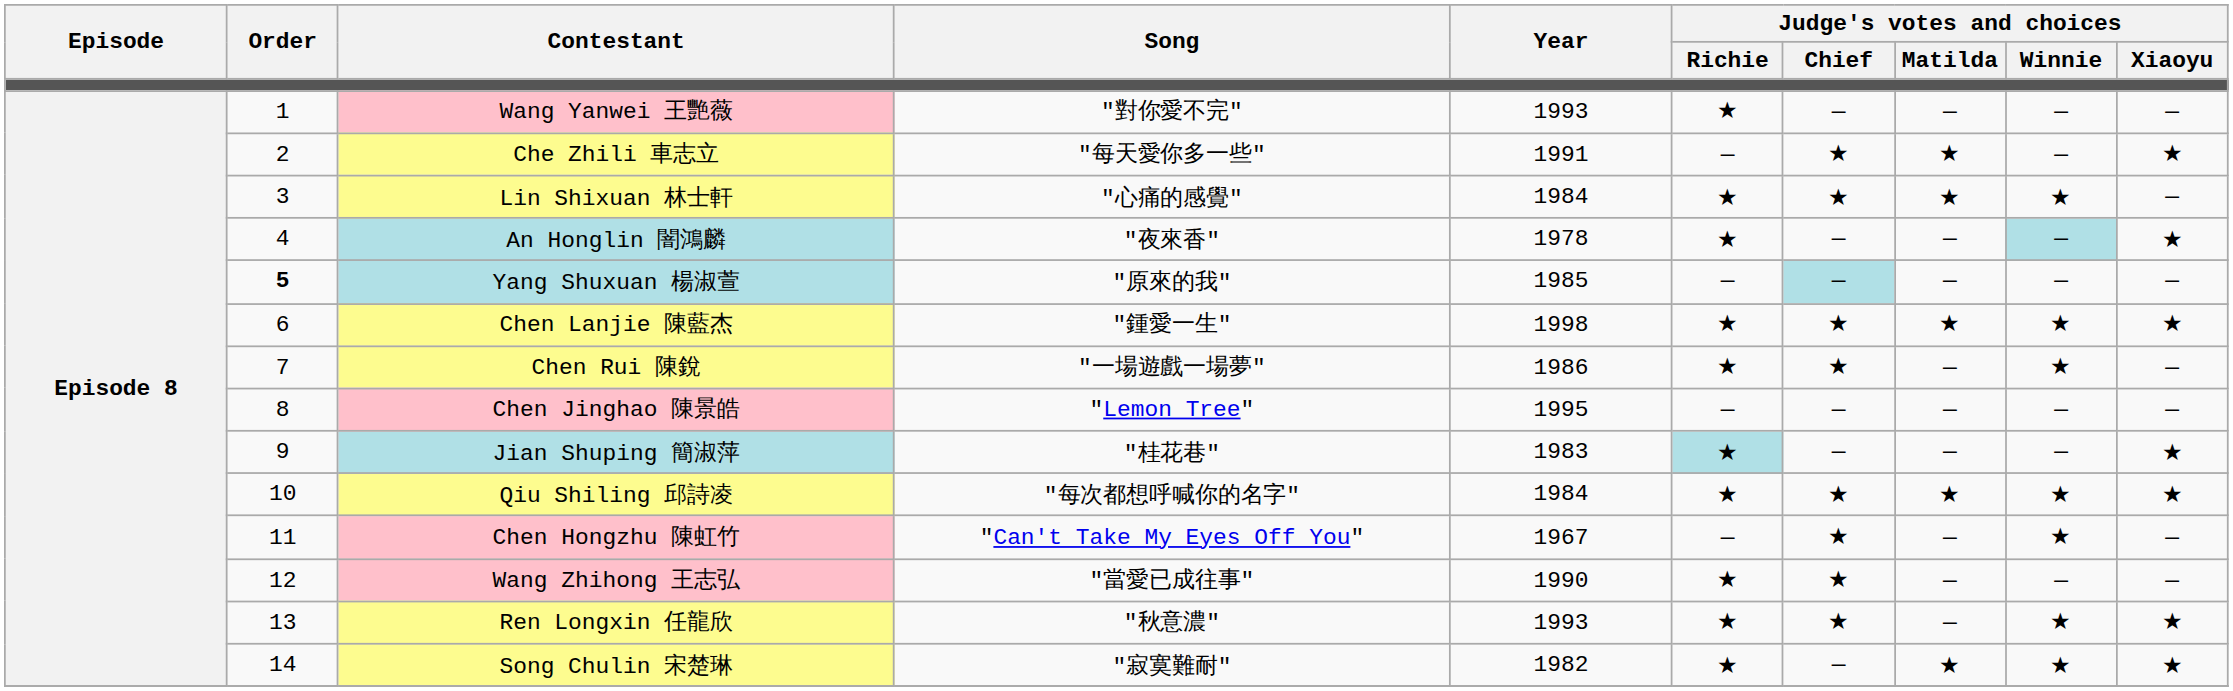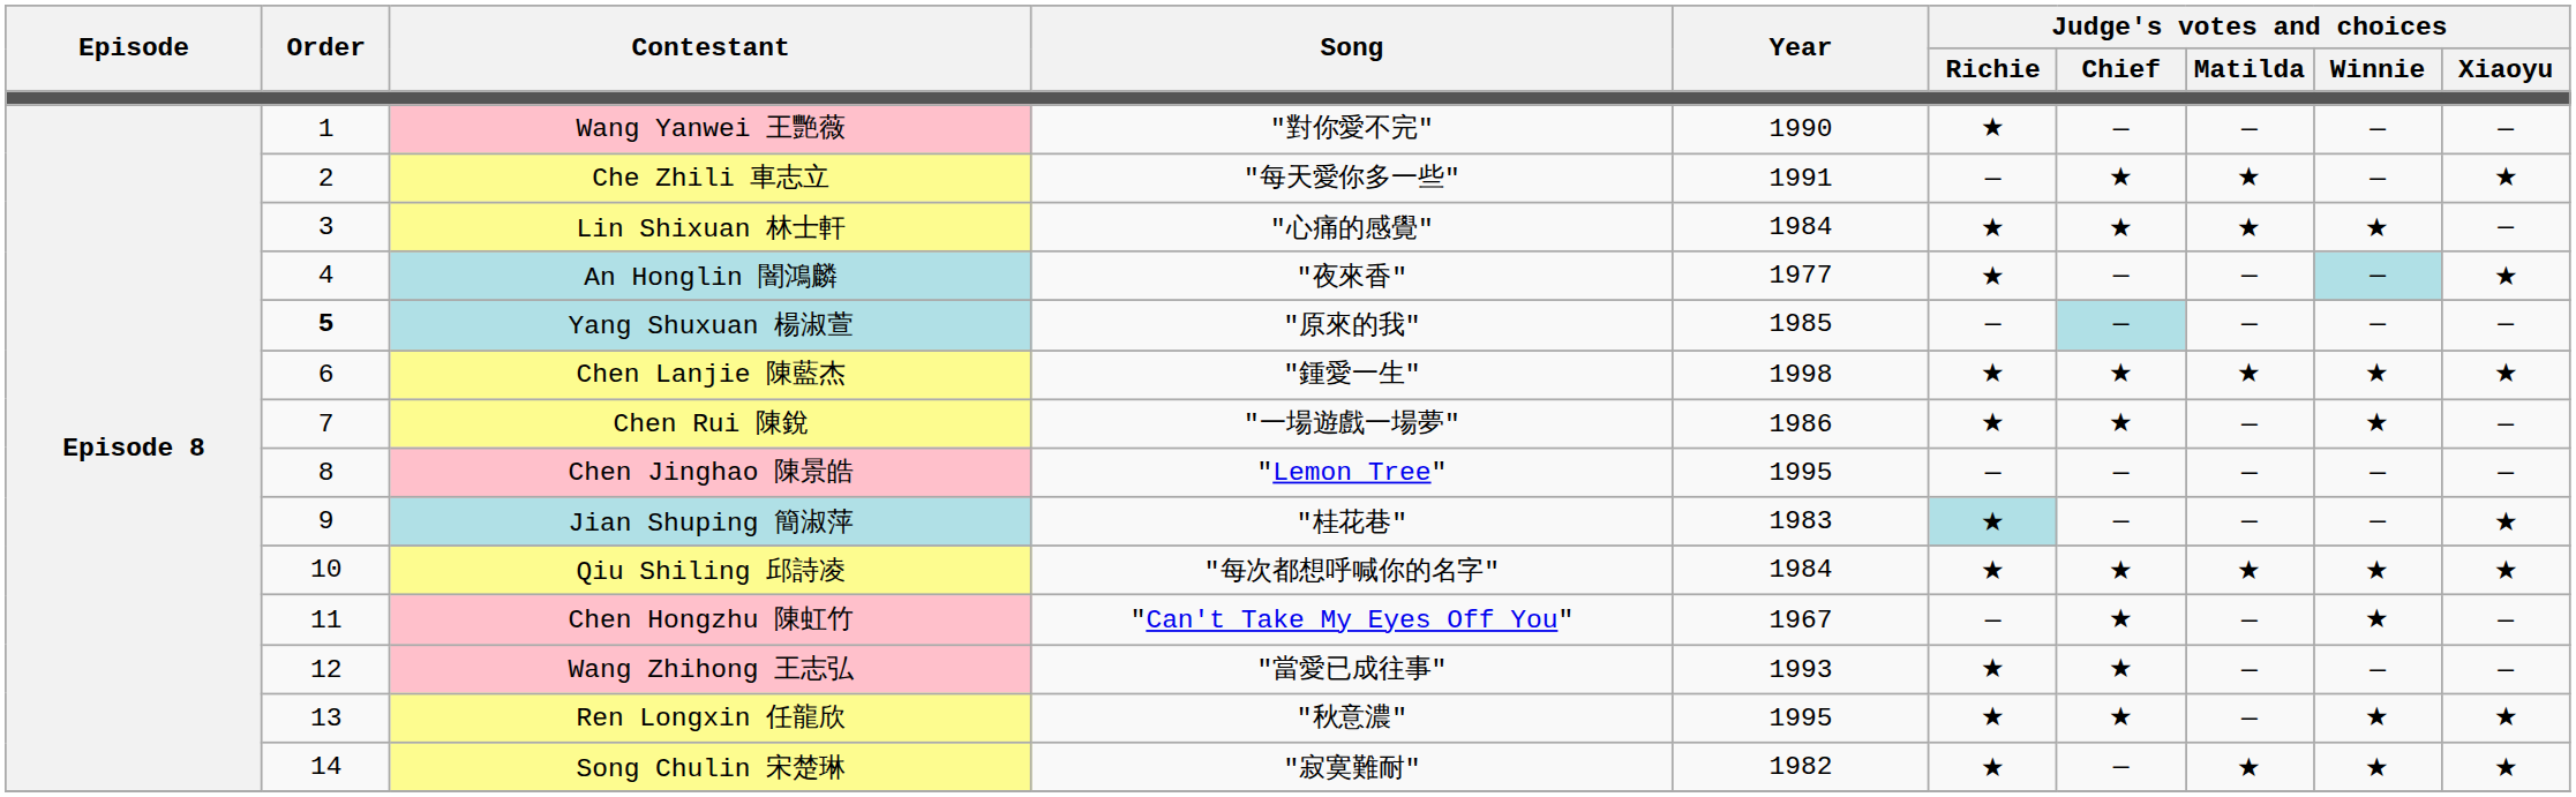 <table class="wikitable" style="text-align: center; width:100%;">
 <tr>
 <th rowspan="2" style="width:10%;">Episode</th>
 <th rowspan="2" style="width:5%;">Order</th>
 <th rowspan="2" style="width:25%;">Contestant</th>
 <th rowspan="2" style="width:25%;">Song</th>
 <th rowspan="2" style="width:10%;">Year</th>
 <th scope="col" colspan="5">Judge's votes and choices</th>
 </tr>
 <tr>
 <th style="width:5%;">Richie</th>
 <th style="width:5%;">Chief</th>
 <th style="width:5%;">Matilda</th>
 <th style="width:5%;">Winnie</th>
 <th style="width:5%;">Xiaoyu</th>
 </tr>
 <tr>
 <td colspan="11" style="background:#555;"></td>
 </tr>
 <tr>
 <th rowspan="14">Episode 8<br><small></small></th>
 <td>1</td>
 <td style="background:pink;">Wang Yanwei 王艷薇</td>
 <td>"對你愛不完"</td>
-<td>1993</td>
+<td>1990</td>
 <td>★</td>
 <td>—</td>
 <td>—</td>
 <td>—</td>
 <td>—</td>
 </tr>
 <tr>
 <td>2</td>
 <td style="background:#fdfc8f;">Che Zhili 車志立</td>
 <td>"每天愛你多一些"</td>
 <td>1991</td>
 <td>—</td>
 <td>★</td>
 <td>★</td>
 <td>—</td>
 <td>★</td>
 </tr>
 <tr>
 <td>3</td>
 <td style="background:#fdfc8f;">Lin Shixuan 林士軒</td>
 <td>"心痛的感覺"</td>
 <td>1984</td>
 <td>★</td>
 <td>★</td>
 <td>★</td>
 <td>★</td>
 <td>—</td>
 </tr>
 <tr>
 <td>4</td>
 <td style="background:#b0e0e6;">An Honglin 闇鴻麟</td>
 <td>"夜來香"</td>
-<td>1978</td>
+<td>1977</td>
 <td>★</td>
 <td>—</td>
 <td>—</td>
 <td style="background:#b0e0e6;">—</td>
 <td>★</td>
 </tr>
 <tr>
 <td><strong>5</strong></td>
 <td style="background:#b0e0e6;">Yang Shuxuan 楊淑萱</td>
 <td>"原來的我"</td>
 <td>1985</td>
 <td>—</td>
 <td style="background:#b0e0e6;">—</td>
 <td>—</td>
 <td>—</td>
 <td>—</td>
 </tr>
 <tr>
 <td>6</td>
 <td style="background:#fdfc8f;">Chen Lanjie 陳藍杰</td>
 <td>"鍾愛一生"</td>
 <td>1998</td>
 <td>★</td>
 <td>★</td>
 <td>★</td>
 <td>★</td>
 <td>★</td>
 </tr>
 <tr>
 <td>7</td>
 <td style="background:#fdfc8f;">Chen Rui 陳銳</td>
 <td>"一場遊戲一場夢"</td>
 <td>1986</td>
 <td>★</td>
 <td>★</td>
 <td>—</td>
 <td>★</td>
 <td>—</td>
 </tr>
 <tr>
 <td>8</td>
 <td style="background:pink;">Chen Jinghao 陳景皓</td>
 <td>"<a href='#'>Lemon Tree</a>"</td>
 <td>1995</td>
 <td>—</td>
 <td>—</td>
 <td>—</td>
 <td>—</td>
 <td>—</td>
 </tr>
 <tr>
 <td>9</td>
 <td style="background:#b0e0e6;">Jian Shuping 簡淑萍</td>
 <td>"桂花巷"</td>
 <td>1983</td>
 <td style="background:#b0e0e6;">★</td>
 <td>—</td>
 <td>—</td>
 <td>—</td>
 <td>★</td>
 </tr>
 <tr>
 <td>10</td>
 <td style="background:#fdfc8f;">Qiu Shiling 邱詩凌</td>
 <td>"每次都想呼喊你的名字"</td>
 <td>1984</td>
 <td>★</td>
 <td>★</td>
 <td>★</td>
 <td>★</td>
 <td>★</td>
 </tr>
 <tr>
 <td>11</td>
 <td style="background:pink;">Chen Hongzhu 陳虹竹</td>
 <td>"<a href='#'>Can't Take My Eyes Off You</a>"</td>
 <td>1967</td>
 <td>—</td>
 <td>★</td>
 <td>—</td>
 <td>★</td>
 <td>—</td>
 </tr>
 <tr>
 <td>12</td>
 <td style="background:pink;">Wang Zhihong 王志弘</td>
 <td>"當愛已成往事"</td>
-<td>1990</td>
+<td>1993</td>
 <td>★</td>
 <td>★</td>
 <td>—</td>
 <td>—</td>
 <td>—</td>
 </tr>
 <tr>
 <td>13</td>
 <td style="background:#fdfc8f;">Ren Longxin 任龍欣</td>
 <td>"秋意濃"</td>
-<td>1993</td>
+<td>1995</td>
 <td>★</td>
 <td>★</td>
 <td>—</td>
 <td>★</td>
 <td>★</td>
 </tr>
 <tr>
 <td>14</td>
 <td style="background:#fdfc8f;">Song Chulin 宋楚琳</td>
 <td>"寂寞難耐"</td>
 <td>1982</td>
 <td>★</td>
 <td>—</td>
 <td>★</td>
 <td>★</td>
 <td>★</td>
 </tr>
 <tr>
 </tr>
 </table>
